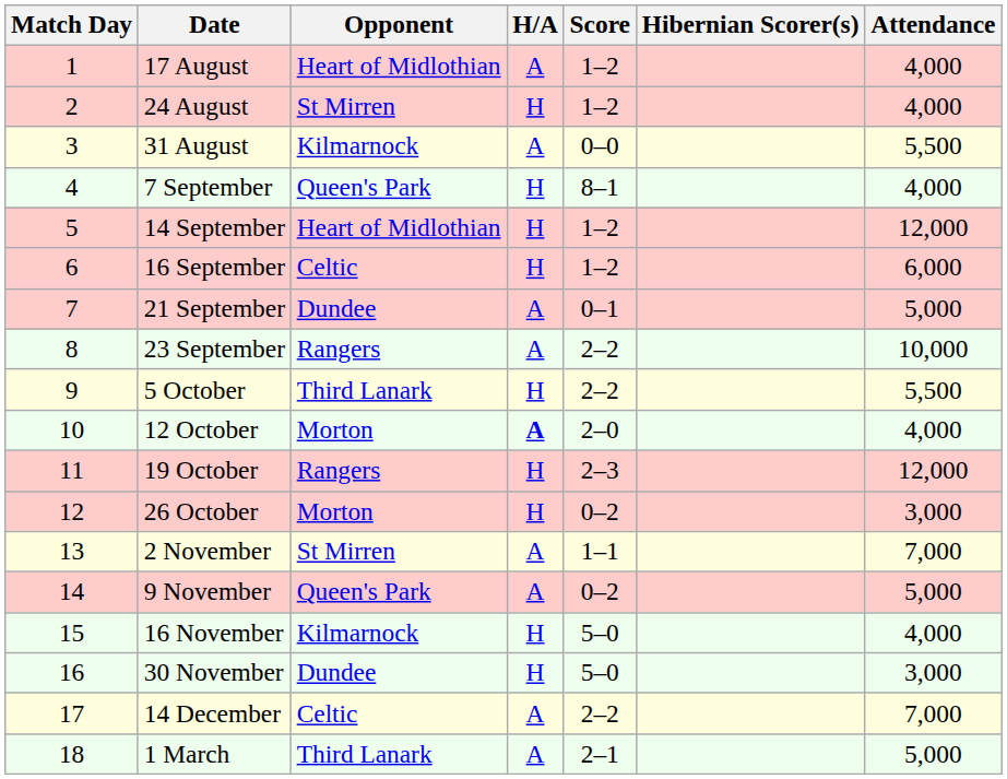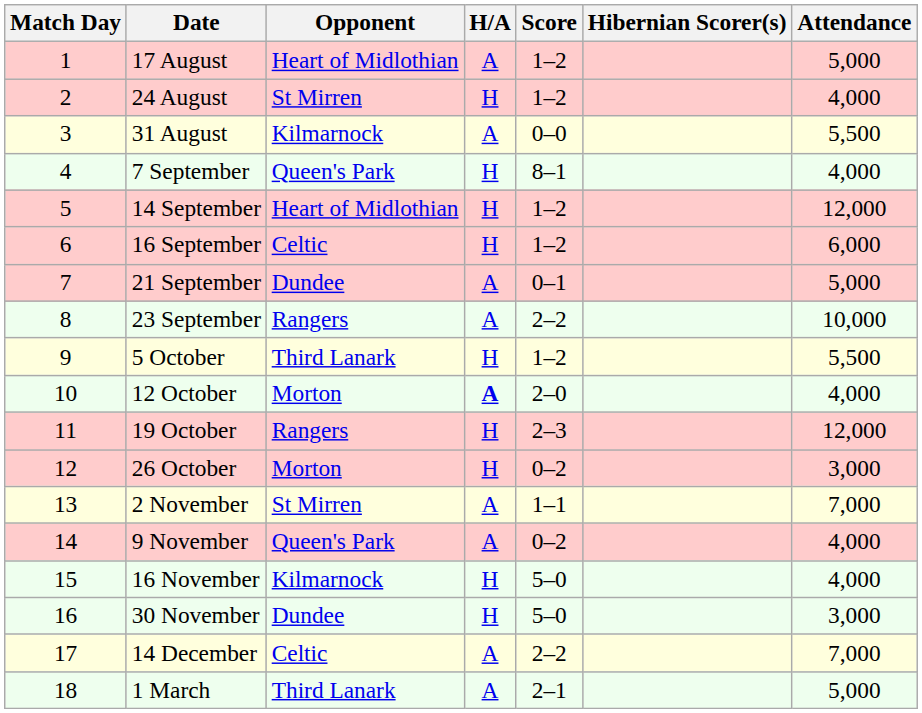 <table class="wikitable" style="text-align:center">
 <tr>
 <th>Match Day</th>
 <th>Date</th>
 <th>Opponent</th>
 <th>H/A</th>
 <th>Score</th>
 <th>Hibernian Scorer(s)</th>
 <th>Attendance</th>
 </tr>
 <tr bgcolor=#FFCCCC>
 <td>1</td>
 <td align=left>17 August</td>
 <td align=left><a href='#'>Heart of Midlothian</a></td>
 <td><a href='#'>A</a></td>
 <td>1–2</td>
 <td align=left></td>
-<td>4,000</td>
+<td>5,000</td>
 </tr>
 <tr bgcolor=#FFCCCC>
 <td>2</td>
 <td align=left>24 August</td>
 <td align=left><a href='#'>St Mirren</a></td>
 <td><a href='#'>H</a></td>
 <td>1–2</td>
 <td align=left></td>
 <td>4,000</td>
 </tr>
 <tr bgcolor=#FFFFDD>
 <td>3</td>
 <td align=left>31 August</td>
 <td align=left><a href='#'>Kilmarnock</a></td>
 <td><a href='#'>A</a></td>
 <td>0–0</td>
 <td align=left></td>
 <td>5,500</td>
 </tr>
 <tr bgcolor=#EEFFEE>
 <td>4</td>
 <td align=left>7 September</td>
 <td align=left><a href='#'>Queen's Park</a></td>
 <td><a href='#'>H</a></td>
 <td>8–1</td>
 <td align=left></td>
 <td>4,000</td>
 </tr>
 <tr bgcolor=#FFCCCC>
 <td>5</td>
 <td align=left>14 September</td>
 <td align=left><a href='#'>Heart of Midlothian</a></td>
 <td><a href='#'>H</a></td>
 <td>1–2</td>
 <td align=left></td>
 <td>12,000</td>
 </tr>
 <tr bgcolor=#FFCCCC>
 <td>6</td>
 <td align=left>16 September</td>
 <td align=left><a href='#'>Celtic</a></td>
 <td><a href='#'>H</a></td>
 <td>1–2</td>
 <td align=left></td>
 <td>6,000</td>
 </tr>
 <tr bgcolor=#FFCCCC>
 <td>7</td>
 <td align=left>21 September</td>
 <td align=left><a href='#'>Dundee</a></td>
 <td><a href='#'>A</a></td>
 <td>0–1</td>
 <td align=left></td>
 <td>5,000</td>
 </tr>
 <tr bgcolor=#EEFFEE>
 <td>8</td>
 <td align=left>23 September</td>
 <td align=left><a href='#'>Rangers</a></td>
 <td><a href='#'>A</a></td>
 <td>2–2</td>
 <td align=left></td>
 <td>10,000</td>
 </tr>
 <tr bgcolor=#FFFFDD>
 <td>9</td>
 <td align=left>5 October</td>
 <td align=left><a href='#'>Third Lanark</a></td>
 <td><a href='#'>H</a></td>
-<td>2–2</td>
+<td>1–2</td>
 <td align=left></td>
 <td>5,500</td>
 </tr>
 <tr bgcolor=#EEFFEE>
 <td>10</td>
 <td align=left>12 October</td>
 <td align=left><a href='#'>Morton</a></td>
 <td><strong><a href='#'>A</a></strong></td>
 <td>2–0</td>
 <td align=left></td>
 <td>4,000</td>
 </tr>
 <tr bgcolor=#FFCCCC>
 <td>11</td>
 <td align=left>19 October</td>
 <td align=left><a href='#'>Rangers</a></td>
 <td><a href='#'>H</a></td>
 <td>2–3</td>
 <td align=left></td>
 <td>12,000</td>
 </tr>
 <tr bgcolor=#FFCCCC>
 <td>12</td>
 <td align=left>26 October</td>
 <td align=left><a href='#'>Morton</a></td>
 <td><a href='#'>H</a></td>
 <td>0–2</td>
 <td align=left></td>
 <td>3,000</td>
 </tr>
 <tr bgcolor=#FFFFDD>
 <td>13</td>
 <td align=left>2 November</td>
 <td align=left><a href='#'>St Mirren</a></td>
 <td><a href='#'>A</a></td>
 <td>1–1</td>
 <td align=left></td>
 <td>7,000</td>
 </tr>
 <tr bgcolor=#FFCCCC>
 <td>14</td>
 <td align=left>9 November</td>
 <td align=left><a href='#'>Queen's Park</a></td>
 <td><a href='#'>A</a></td>
 <td>0–2</td>
 <td align=left></td>
-<td>5,000</td>
+<td>4,000</td>
 </tr>
 <tr bgcolor=#EEFFEE>
 <td>15</td>
 <td align=left>16 November</td>
 <td align=left><a href='#'>Kilmarnock</a></td>
 <td><a href='#'>H</a></td>
 <td>5–0</td>
 <td align=left></td>
 <td>4,000</td>
 </tr>
 <tr bgcolor=#EEFFEE>
 <td>16</td>
 <td align=left>30 November</td>
 <td align=left><a href='#'>Dundee</a></td>
 <td><a href='#'>H</a></td>
 <td>5–0</td>
 <td align=left></td>
 <td>3,000</td>
 </tr>
 <tr bgcolor=#FFFFDD>
 <td>17</td>
 <td align=left>14 December</td>
 <td align=left><a href='#'>Celtic</a></td>
 <td><a href='#'>A</a></td>
 <td>2–2</td>
 <td align=left></td>
 <td>7,000</td>
 </tr>
 <tr bgcolor=#EEFFEE>
 <td>18</td>
 <td align=left>1 March</td>
 <td align=left><a href='#'>Third Lanark</a></td>
 <td><a href='#'>A</a></td>
 <td>2–1</td>
 <td align=left></td>
 <td>5,000</td>
 </tr>
 </table>
